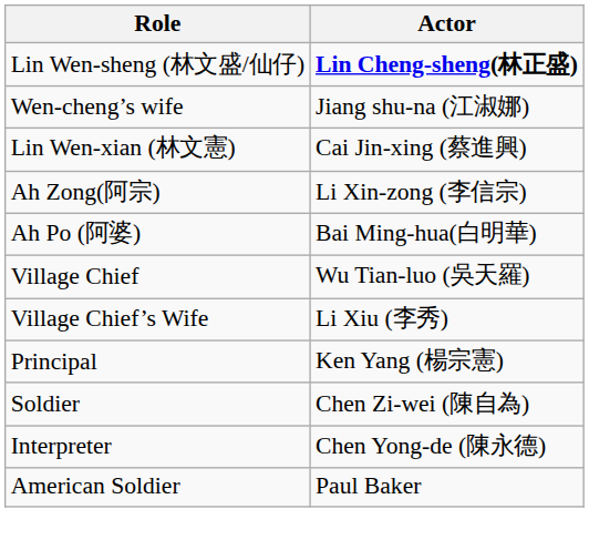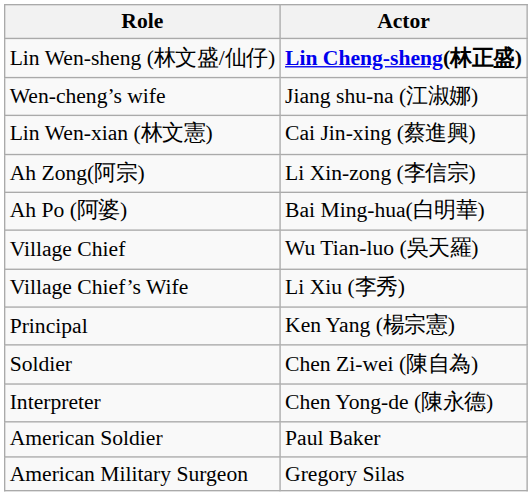 <table class="wikitable">
 <tr>
 <th>Role</th>
 <th>Actor</th>
 </tr>
 <tr>
 <td>Lin Wen-sheng (林文盛/仙仔)</td>
 <td><strong><a href='#'>Lin Cheng-sheng</a>(林正盛)</strong></td>
 </tr>
 <tr>
 <td>Wen-cheng’s wife</td>
 <td>Jiang shu-na (江淑娜)</td>
 </tr>
 <tr>
 <td>Lin Wen-xian (林文憲)</td>
 <td>Cai Jin-xing (蔡進興)</td>
 </tr>
 <tr>
 <td>Ah Zong(阿宗)</td>
 <td>Li Xin-zong (李信宗)</td>
 </tr>
 <tr>
 <td>Ah Po (阿婆)</td>
 <td>Bai Ming-hua(白明華)</td>
 </tr>
 <tr>
 <td>Village Chief</td>
 <td>Wu Tian-luo (吳天羅)</td>
 </tr>
 <tr>
 <td>Village Chief’s Wife</td>
 <td>Li Xiu (李秀)</td>
 </tr>
 <tr>
 <td>Principal</td>
 <td>Ken Yang (楊宗憲)</td>
 </tr>
 <tr>
 <td>Soldier</td>
 <td>Chen Zi-wei (陳自為)</td>
 </tr>
 <tr>
 <td>Interpreter</td>
 <td>Chen Yong-de (陳永德)</td>
 </tr>
 <tr>
 <td>American Soldier</td>
 <td>Paul Baker</td>
 </tr>
+<tr>
+<td>American Military Surgeon</td>
+<td>Gregory Silas</td>
+</tr>
 </table>
